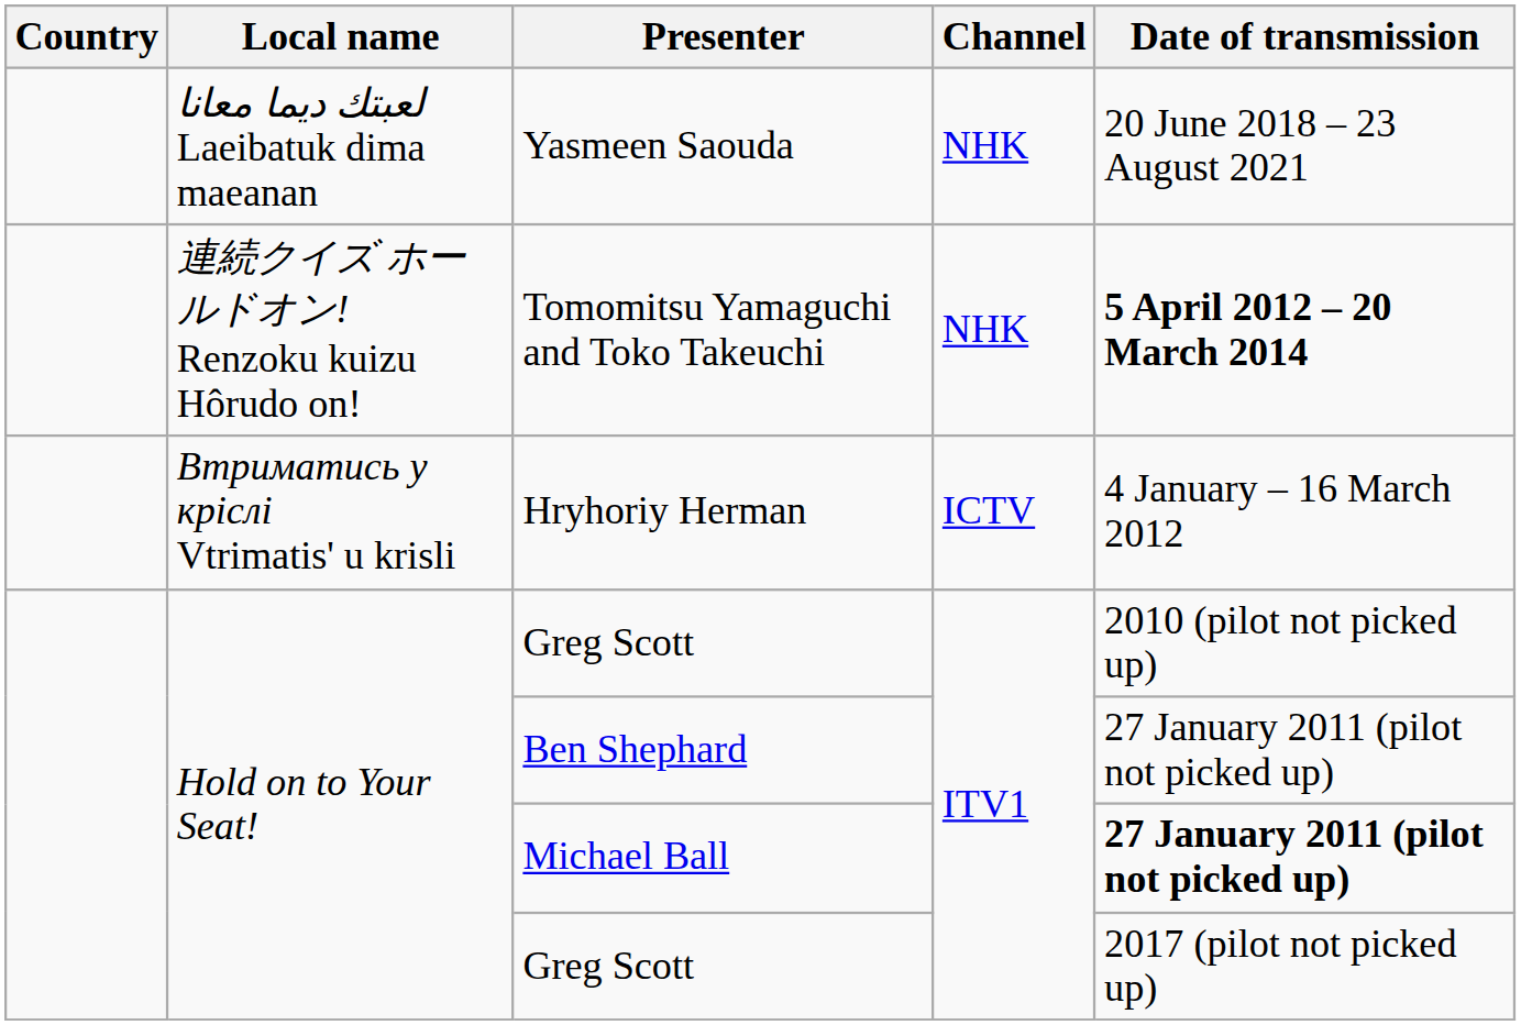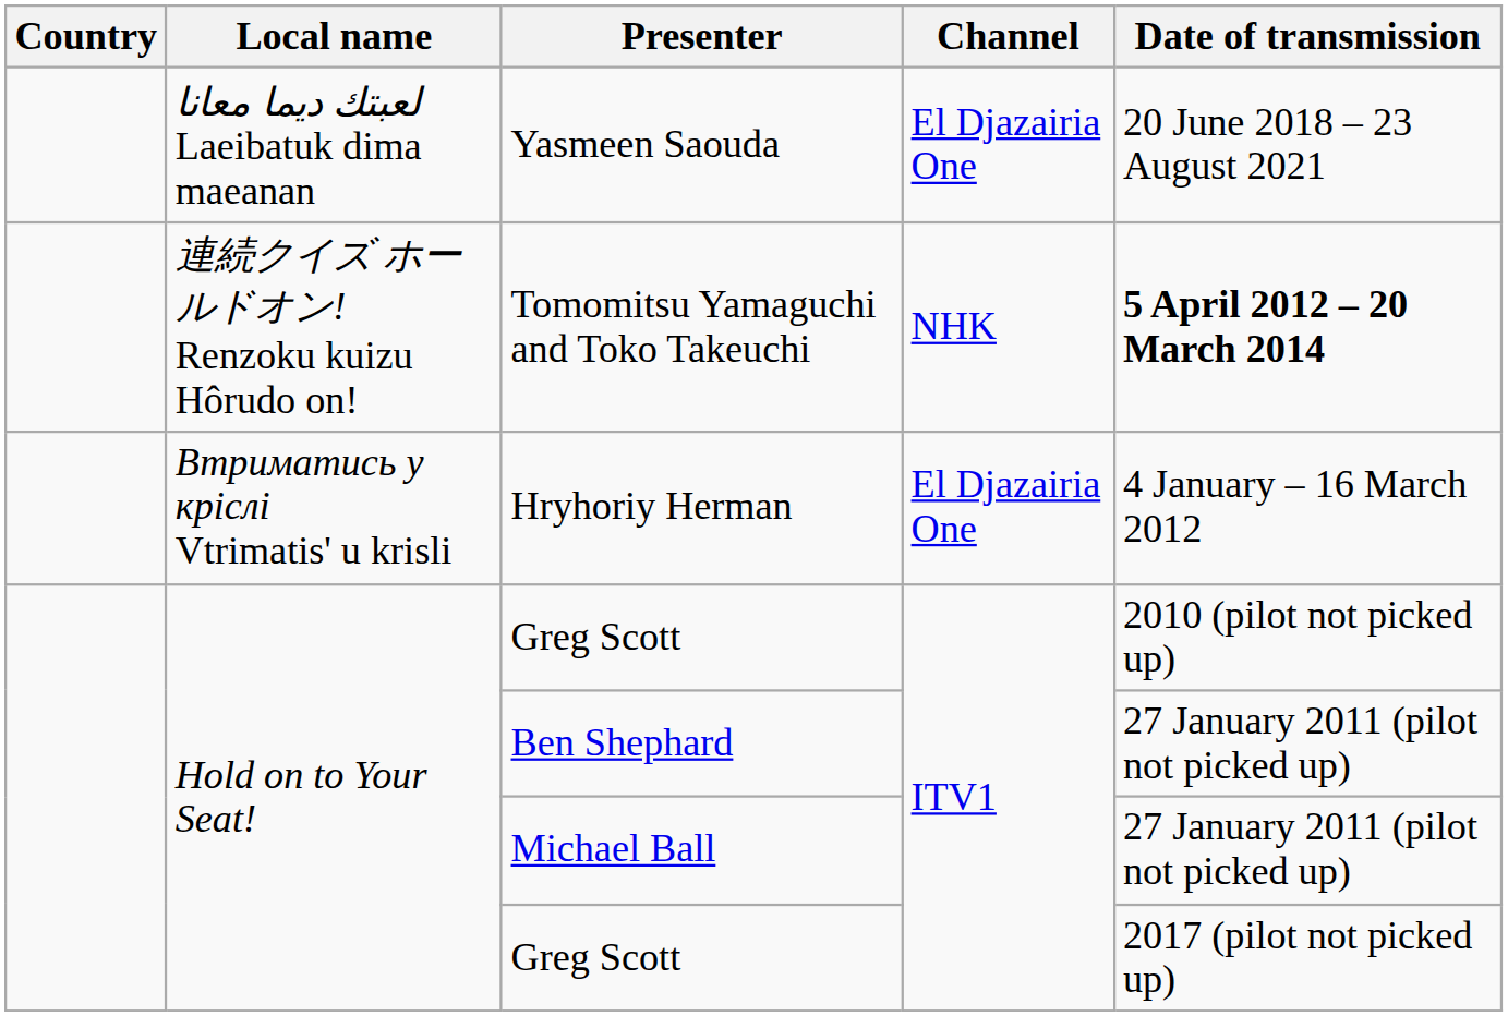 <table class="wikitable">
 <tr>
 <th>Country</th>
 <th>Local name</th>
 <th>Presenter</th>
 <th>Channel</th>
 <th>Date of transmission</th>
 </tr>
 <tr>
 <td></td>
 <td><em>لعبتك ديما معانا</em><br>Laeibatuk dima maeanan</td>
 <td>Yasmeen Saouda</td>
-<td><a href='#'>NHK</a></td>
+<td><a href='#'>El Djazairia One</a></td>
 <td>20 June 2018 – 23 August 2021</td>
 </tr>
 <tr>
 <td></td>
 <td><em>連続クイズ ホールドオン!</em><br>Renzoku kuizu Hôrudo on!</td>
 <td>Tomomitsu Yamaguchi and Toko Takeuchi</td>
 <td><a href='#'>NHK</a></td>
 <td><strong>5 April 2012 – 20 March 2014</strong></td>
 </tr>
 <tr>
 <td></td>
 <td><em>Втриматись у кріслі</em><br>Vtrimatis' u krisli</td>
 <td>Hryhoriy Herman</td>
-<td><a href='#'>ICTV</a></td>
+<td><a href='#'>El Djazairia One</a></td>
 <td>4 January – 16 March 2012</td>
 </tr>
 <tr>
 <td rowspan="4"></td>
 <td rowspan="4"><em>Hold on to Your Seat!</em></td>
 <td>Greg Scott</td>
 <td rowspan="4"><a href='#'>ITV1</a></td>
 <td>2010 (pilot not picked up)</td>
 </tr>
 <tr>
 <td><a href='#'>Ben Shephard</a></td>
 <td>27 January 2011 (pilot not picked up)</td>
 </tr>
 <tr>
 <td><a href='#'>Michael Ball</a></td>
-<td><strong>27 January 2011 (pilot not picked up)</strong></td>
+<td>27 January 2011 (pilot not picked up)</td>
 </tr>
 <tr>
 <td>Greg Scott</td>
 <td>2017 (pilot not picked up)</td>
 </tr>
 </table>
